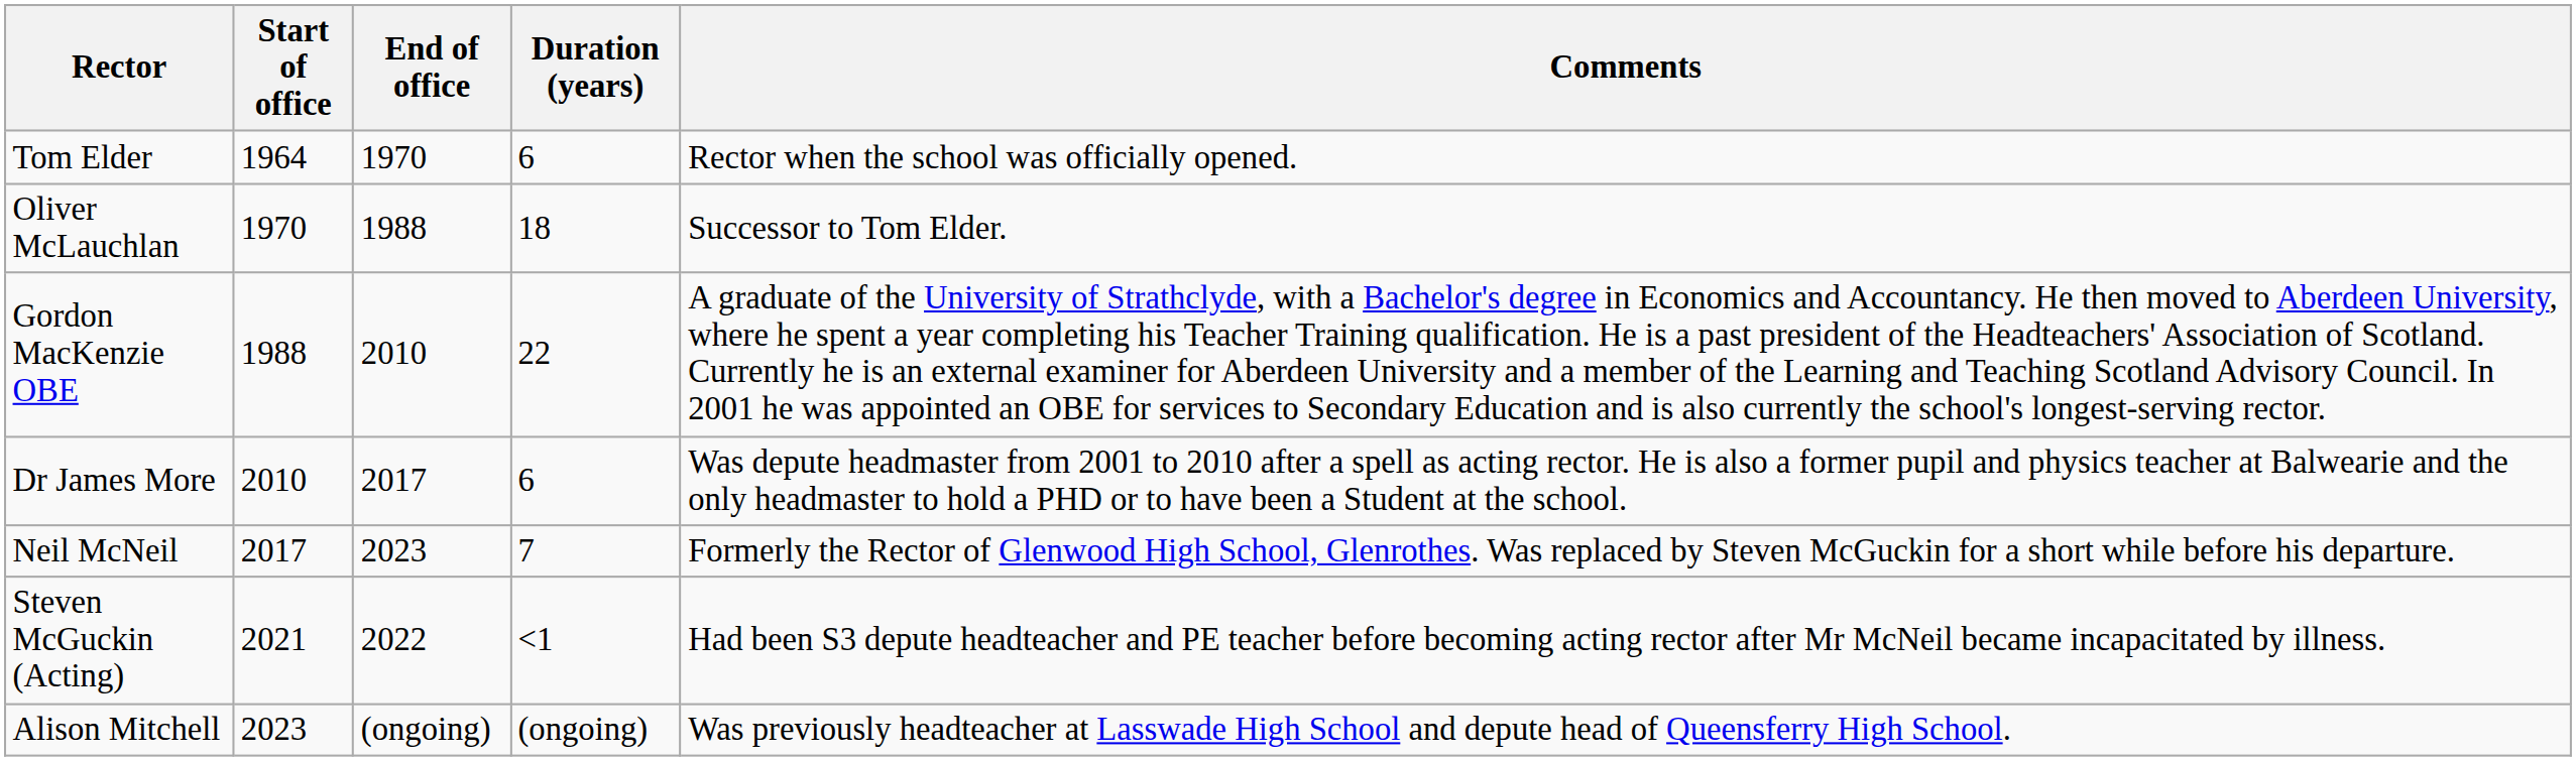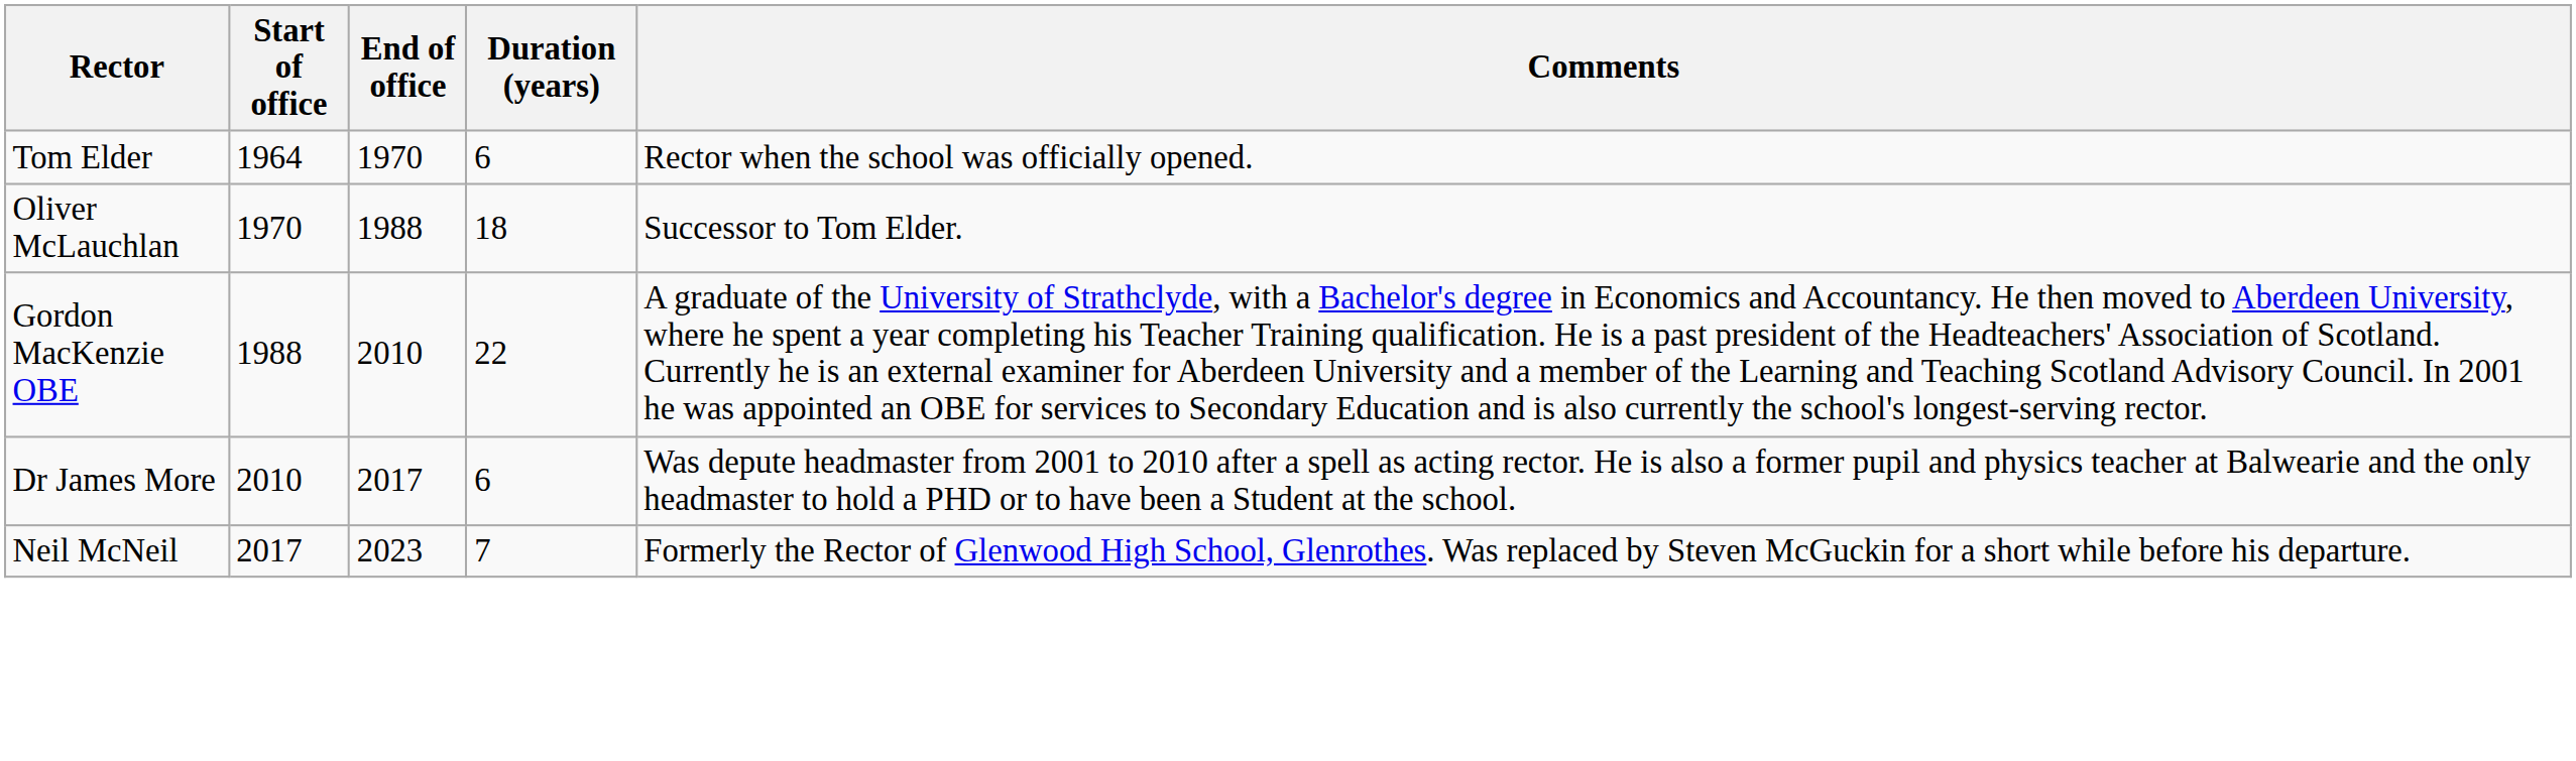 <table class="wikitable">
 <tr>
 <th>Rector</th>
 <th>Start of office</th>
 <th>End of office</th>
 <th>Duration (years)</th>
 <th>Comments</th>
 </tr>
 <tr>
 <td>Tom Elder</td>
 <td>1964</td>
 <td>1970</td>
 <td>6</td>
 <td>Rector when the school was officially opened.</td>
 </tr>
 <tr>
 <td>Oliver McLauchlan</td>
 <td>1970</td>
 <td>1988</td>
 <td>18</td>
 <td>Successor to Tom Elder.</td>
 </tr>
 <tr>
 <td>Gordon MacKenzie <a href='#'>OBE</a></td>
 <td>1988</td>
 <td>2010</td>
 <td>22</td>
 <td>A graduate of the <a href='#'>University of Strathclyde</a>, with a <a href='#'>Bachelor's degree</a> in Economics and Accountancy. He then moved to <a href='#'>Aberdeen University</a>, where he spent a year completing his Teacher Training qualification. He is a past president of the Headteachers' Association of Scotland. Currently he is an external examiner for Aberdeen University and a member of the Learning and Teaching Scotland Advisory Council. In 2001 he was appointed an OBE for services to Secondary Education and is also currently the school's longest-serving rector.</td>
 </tr>
 <tr>
 <td>Dr James More</td>
 <td>2010</td>
 <td>2017</td>
 <td>6</td>
 <td>Was depute headmaster from 2001 to 2010 after a spell as acting rector. He is also a former pupil and physics teacher at Balwearie and the only headmaster to hold a PHD or to have been a Student at the school.</td>
 </tr>
 <tr>
 <td>Neil McNeil</td>
 <td>2017</td>
 <td>2023</td>
 <td>7</td>
 <td>Formerly the Rector of <a href='#'>Glenwood High School, Glenrothes</a>. Was replaced by Steven McGuckin for a short while before his departure.</td>
 </tr>
-<tr>
-<td>Steven McGuckin (Acting)</td>
-<td>2021</td>
-<td>2022</td>
-<td><1</td>
-<td>Had been S3 depute headteacher and PE teacher before becoming acting rector after Mr McNeil became incapacitated by illness.</td>
-</tr>
-<tr>
-<td>Alison Mitchell</td>
-<td>2023</td>
-<td>(ongoing)</td>
-<td>(ongoing)</td>
-<td>Was previously headteacher at <a href='#'>Lasswade High School</a> and depute head of <a href='#'>Queensferry High School</a>.</td>
-</tr>
 </table>
